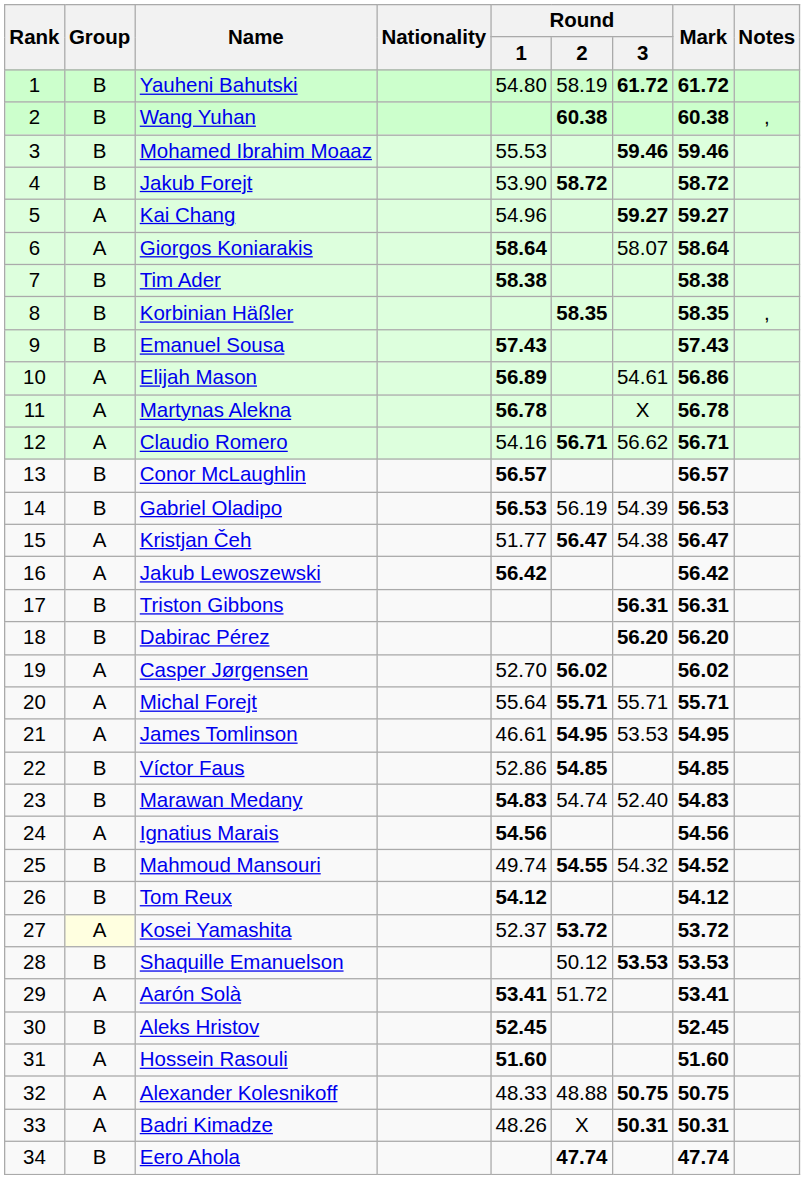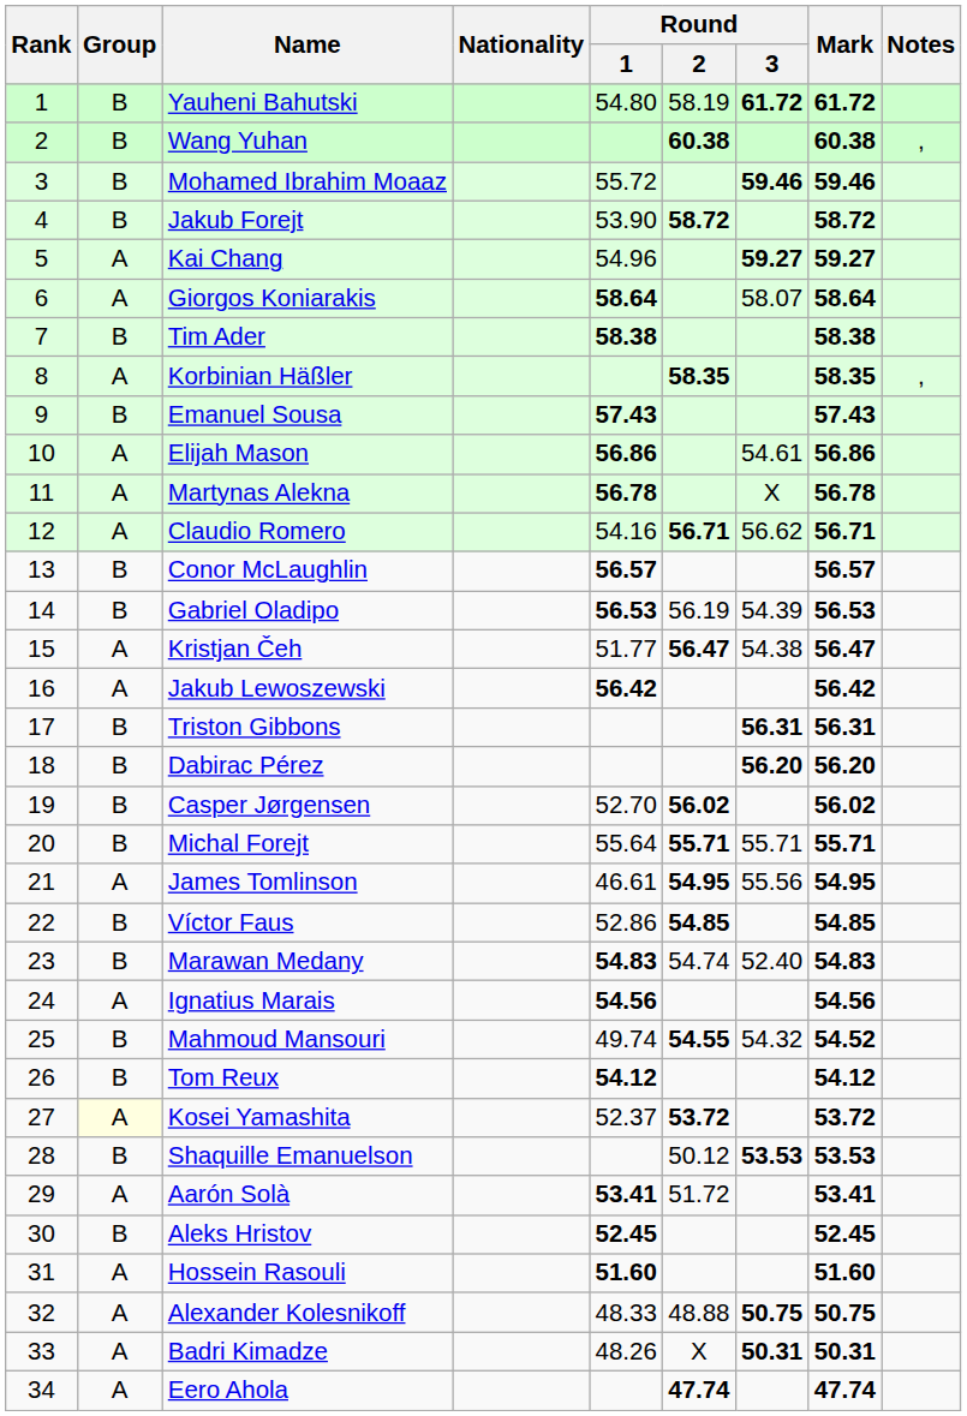 <table class="wikitable sortable" style="text-align:center">
 <tr>
 <th rowspan=2>Rank</th>
 <th rowspan=2>Group</th>
 <th rowspan=2>Name</th>
 <th rowspan=2>Nationality</th>
 <th colspan=3>Round</th>
 <th rowspan=2>Mark</th>
 <th rowspan=2>Notes</th>
 </tr>
 <tr>
 <th>1</th>
 <th>2</th>
 <th>3</th>
 </tr>
 <tr bgcolor="ccffcc">
 <td>1</td>
 <td>B</td>
 <td align="left"><a href='#'>Yauheni Bahutski</a></td>
 <td align="left"></td>
 <td>54.80</td>
 <td>58.19</td>
 <td><strong>61.72</strong></td>
 <td><strong>61.72</strong></td>
 <td></td>
 </tr>
 <tr bgcolor="ccffcc">
 <td>2</td>
 <td>B</td>
 <td align="left"><a href='#'>Wang Yuhan</a></td>
 <td align="left"></td>
 <td></td>
 <td><strong>60.38</strong></td>
 <td></td>
 <td><strong>60.38</strong></td>
 <td>, </td>
 </tr>
 <tr bgcolor="ddffdd">
 <td>3</td>
 <td>B</td>
 <td align="left"><a href='#'>Mohamed Ibrahim Moaaz</a></td>
 <td align="left"></td>
-<td>55.53</td>
+<td>55.72</td>
 <td></td>
 <td><strong>59.46</strong></td>
 <td><strong>59.46</strong></td>
 <td></td>
 </tr>
 <tr bgcolor="ddffdd">
 <td>4</td>
 <td>B</td>
 <td align="left"><a href='#'>Jakub Forejt</a></td>
 <td align="left"></td>
 <td>53.90</td>
 <td><strong>58.72</strong></td>
 <td></td>
 <td><strong>58.72</strong></td>
 <td></td>
 </tr>
 <tr bgcolor="ddffdd">
 <td>5</td>
 <td>A</td>
 <td align="left"><a href='#'>Kai Chang</a></td>
 <td align="left"></td>
 <td>54.96</td>
 <td></td>
 <td><strong>59.27</strong></td>
 <td><strong>59.27</strong></td>
 <td></td>
 </tr>
 <tr bgcolor="ddffdd">
 <td>6</td>
 <td>A</td>
 <td align="left"><a href='#'>Giorgos Koniarakis</a></td>
 <td align="left"></td>
 <td><strong>58.64</strong></td>
 <td></td>
 <td>58.07</td>
 <td><strong>58.64</strong></td>
 <td></td>
 </tr>
 <tr bgcolor="ddffdd">
 <td>7</td>
 <td>B</td>
 <td align="left"><a href='#'>Tim Ader</a></td>
 <td align="left"></td>
 <td><strong>58.38</strong></td>
 <td></td>
 <td></td>
 <td><strong>58.38</strong></td>
 <td></td>
 </tr>
 <tr bgcolor="ddffdd">
 <td>8</td>
-<td>B</td>
+<td>A</td>
 <td align="left"><a href='#'>Korbinian Häßler</a></td>
 <td align="left"></td>
 <td></td>
 <td><strong>58.35</strong></td>
 <td></td>
 <td><strong>58.35</strong></td>
 <td>, </td>
 </tr>
 <tr bgcolor="ddffdd">
 <td>9</td>
 <td>B</td>
 <td align="left"><a href='#'>Emanuel Sousa</a></td>
 <td align="left"></td>
 <td><strong>57.43</strong></td>
 <td></td>
 <td></td>
 <td><strong>57.43</strong></td>
 <td></td>
 </tr>
 <tr bgcolor="ddffdd">
 <td>10</td>
 <td>A</td>
 <td align="left"><a href='#'>Elijah Mason</a></td>
 <td align="left"></td>
-<td><strong>56.89</strong></td>
+<td><strong>56.86</strong></td>
 <td></td>
 <td>54.61</td>
 <td><strong>56.86</strong></td>
 <td></td>
 </tr>
 <tr bgcolor="ddffdd">
 <td>11</td>
 <td>A</td>
 <td align="left"><a href='#'>Martynas Alekna</a></td>
 <td align="left"></td>
 <td><strong>56.78</strong></td>
 <td></td>
 <td>X</td>
 <td><strong>56.78</strong></td>
 <td></td>
 </tr>
 <tr bgcolor="ddffdd">
 <td>12</td>
 <td>A</td>
 <td align="left"><a href='#'>Claudio Romero</a></td>
 <td align="left"></td>
 <td>54.16</td>
 <td><strong>56.71</strong></td>
 <td>56.62</td>
 <td><strong>56.71</strong></td>
 <td></td>
 </tr>
 <tr>
 <td>13</td>
 <td>B</td>
 <td align="left"><a href='#'>Conor McLaughlin</a></td>
 <td align="left"></td>
 <td><strong>56.57</strong></td>
 <td></td>
 <td></td>
 <td><strong>56.57</strong></td>
 <td></td>
 </tr>
 <tr>
 <td>14</td>
 <td>B</td>
 <td align="left"><a href='#'>Gabriel Oladipo</a></td>
 <td align="left"></td>
 <td><strong>56.53</strong></td>
 <td>56.19</td>
 <td>54.39</td>
 <td><strong>56.53</strong></td>
 <td></td>
 </tr>
 <tr>
 <td>15</td>
 <td>A</td>
 <td align="left"><a href='#'>Kristjan Čeh</a></td>
 <td align="left"></td>
 <td>51.77</td>
 <td><strong>56.47</strong></td>
 <td>54.38</td>
 <td><strong>56.47</strong></td>
 <td></td>
 </tr>
 <tr>
 <td>16</td>
 <td>A</td>
 <td align="left"><a href='#'>Jakub Lewoszewski</a></td>
 <td align="left"></td>
 <td><strong>56.42</strong></td>
 <td></td>
 <td></td>
 <td><strong>56.42</strong></td>
 <td></td>
 </tr>
 <tr>
 <td>17</td>
 <td>B</td>
 <td align="left"><a href='#'>Triston Gibbons</a></td>
 <td align="left"></td>
 <td></td>
 <td></td>
 <td><strong>56.31</strong></td>
 <td><strong>56.31</strong></td>
 <td></td>
 </tr>
 <tr>
 <td>18</td>
 <td>B</td>
 <td align="left"><a href='#'>Dabirac Pérez</a></td>
 <td align="left"></td>
 <td></td>
 <td></td>
 <td><strong>56.20</strong></td>
 <td><strong>56.20</strong></td>
 <td></td>
 </tr>
 <tr>
 <td>19</td>
-<td>A</td>
+<td>B</td>
 <td align="left"><a href='#'>Casper Jørgensen</a></td>
 <td align="left"></td>
 <td>52.70</td>
 <td><strong>56.02</strong></td>
 <td></td>
 <td><strong>56.02</strong></td>
 <td></td>
 </tr>
 <tr>
 <td>20</td>
-<td>A</td>
+<td>B</td>
 <td align="left"><a href='#'>Michal Forejt</a></td>
 <td align="left"></td>
 <td>55.64</td>
 <td><strong>55.71</strong></td>
 <td>55.71</td>
 <td><strong>55.71</strong></td>
 <td></td>
 </tr>
 <tr>
 <td>21</td>
 <td>A</td>
 <td align="left"><a href='#'>James Tomlinson</a></td>
 <td align="left"></td>
 <td>46.61</td>
 <td><strong>54.95</strong></td>
-<td>53.53</td>
+<td>55.56</td>
 <td><strong>54.95</strong></td>
 <td></td>
 </tr>
 <tr>
 <td>22</td>
 <td>B</td>
 <td align="left"><a href='#'>Víctor Faus</a></td>
 <td align="left"></td>
 <td>52.86</td>
 <td><strong>54.85</strong></td>
 <td></td>
 <td><strong>54.85</strong></td>
 <td></td>
 </tr>
 <tr>
 <td>23</td>
 <td>B</td>
 <td align="left"><a href='#'>Marawan Medany</a></td>
 <td align="left"></td>
 <td><strong>54.83</strong></td>
 <td>54.74</td>
 <td>52.40</td>
 <td><strong>54.83</strong></td>
 <td></td>
 </tr>
 <tr>
 <td>24</td>
 <td>A</td>
 <td align="left"><a href='#'>Ignatius Marais</a></td>
 <td align="left"></td>
 <td><strong>54.56</strong></td>
 <td></td>
 <td></td>
 <td><strong>54.56</strong></td>
 <td></td>
 </tr>
 <tr>
 <td>25</td>
 <td>B</td>
 <td align="left"><a href='#'>Mahmoud Mansouri</a></td>
 <td align="left"></td>
 <td>49.74</td>
 <td><strong>54.55</strong></td>
 <td>54.32</td>
 <td><strong>54.52</strong></td>
 <td></td>
 </tr>
 <tr>
 <td>26</td>
 <td>B</td>
 <td align="left"><a href='#'>Tom Reux</a></td>
 <td align="left"></td>
 <td><strong>54.12</strong></td>
 <td></td>
 <td></td>
 <td><strong>54.12</strong></td>
 <td></td>
 </tr>
 <tr>
 <td>27</td>
 <td style="background: lightyellow;">A</td>
 <td align="left"><a href='#'>Kosei Yamashita</a></td>
 <td align="left"></td>
 <td>52.37</td>
 <td><strong>53.72</strong></td>
 <td></td>
 <td><strong>53.72</strong></td>
 <td></td>
 </tr>
 <tr>
 <td>28</td>
 <td>B</td>
 <td align="left"><a href='#'>Shaquille Emanuelson</a></td>
 <td align="left"></td>
 <td></td>
 <td>50.12</td>
 <td><strong>53.53</strong></td>
 <td><strong>53.53</strong></td>
 <td></td>
 </tr>
 <tr>
 <td>29</td>
 <td>A</td>
 <td align="left"><a href='#'>Aarón Solà</a></td>
 <td align="left"></td>
 <td><strong>53.41</strong></td>
 <td>51.72</td>
 <td></td>
 <td><strong>53.41</strong></td>
 <td></td>
 </tr>
 <tr>
 <td>30</td>
 <td>B</td>
 <td align="left"><a href='#'>Aleks Hristov</a></td>
 <td align="left"></td>
 <td><strong>52.45</strong></td>
 <td></td>
 <td></td>
 <td><strong>52.45</strong></td>
 <td></td>
 </tr>
 <tr>
 <td>31</td>
 <td>A</td>
 <td align="left"><a href='#'>Hossein Rasouli</a></td>
 <td align="left"></td>
 <td><strong>51.60</strong></td>
 <td></td>
 <td></td>
 <td><strong>51.60</strong></td>
 <td></td>
 </tr>
 <tr>
 <td>32</td>
 <td>A</td>
 <td align="left"><a href='#'>Alexander Kolesnikoff</a></td>
 <td align="left"></td>
 <td>48.33</td>
 <td>48.88</td>
 <td><strong>50.75</strong></td>
 <td><strong>50.75</strong></td>
 <td></td>
 </tr>
 <tr>
 <td>33</td>
 <td>A</td>
 <td align="left"><a href='#'>Badri Kimadze</a></td>
 <td align="left"></td>
 <td>48.26</td>
 <td>X</td>
 <td><strong>50.31</strong></td>
 <td><strong>50.31</strong></td>
 <td></td>
 </tr>
 <tr>
 <td>34</td>
-<td>B</td>
+<td>A</td>
 <td align="left"><a href='#'>Eero Ahola</a></td>
 <td align="left"></td>
 <td></td>
 <td><strong>47.74</strong></td>
 <td></td>
 <td><strong>47.74</strong></td>
 <td></td>
 </tr>
 </table>
